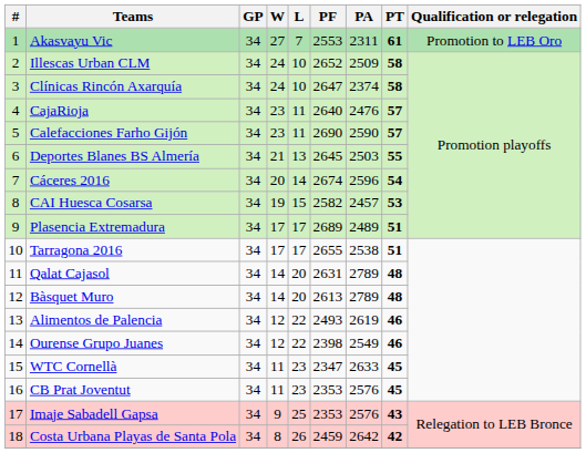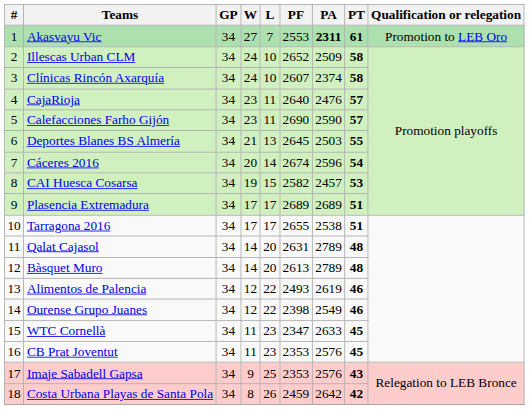 <table class="wikitable" style="text-align: center;">
 <tr>
 <th>#</th>
 <th>Teams</th>
 <th>GP</th>
 <th>W</th>
 <th>L</th>
 <th>PF</th>
 <th>PA</th>
 <th>PT</th>
 <th>Qualification or relegation</th>
 </tr>
 <tr bgcolor=ACE1AF>
 <td>1</td>
 <td align="left"><a href='#'>Akasvayu Vic</a></td>
 <td>34</td>
 <td>27</td>
 <td>7</td>
 <td>2553</td>
-<td>2311</td>
+<td><strong>2311</strong></td>
 <td><strong>61</strong></td>
 <td align="center">Promotion to <a href='#'>LEB Oro</a></td>
 </tr>
 <tr bgcolor=D0F0C0>
 <td>2</td>
 <td align="left"><a href='#'>Illescas Urban CLM</a></td>
 <td>34</td>
 <td>24</td>
 <td>10</td>
 <td>2652</td>
 <td>2509</td>
 <td><strong>58</strong></td>
 <td rowspan=8>Promotion playoffs</td>
 </tr>
 <tr bgcolor=D0F0C0>
 <td>3</td>
 <td align="left"><a href='#'>Clínicas Rincón Axarquía</a></td>
 <td>34</td>
 <td>24</td>
 <td>10</td>
-<td>2647</td>
+<td>2607</td>
 <td>2374</td>
 <td><strong>58</strong></td>
 </tr>
 <tr bgcolor=D0F0C0>
 <td>4</td>
 <td align="left"><a href='#'>CajaRioja</a></td>
 <td>34</td>
 <td>23</td>
 <td>11</td>
 <td>2640</td>
 <td>2476</td>
 <td><strong>57</strong></td>
 </tr>
 <tr bgcolor=D0F0C0>
 <td>5</td>
 <td align="left"><a href='#'>Calefacciones Farho Gijón</a></td>
 <td>34</td>
 <td>23</td>
 <td>11</td>
 <td>2690</td>
 <td>2590</td>
 <td><strong>57</strong></td>
 </tr>
 <tr bgcolor=D0F0C0>
 <td>6</td>
 <td align="left"><a href='#'>Deportes Blanes BS Almería</a></td>
 <td>34</td>
 <td>21</td>
 <td>13</td>
 <td>2645</td>
 <td>2503</td>
 <td><strong>55</strong></td>
 </tr>
 <tr bgcolor=D0F0C0>
 <td>7</td>
 <td align="left"><a href='#'>Cáceres 2016</a></td>
 <td>34</td>
 <td>20</td>
 <td>14</td>
 <td>2674</td>
 <td>2596</td>
 <td><strong>54</strong></td>
 </tr>
 <tr bgcolor=D0F0C0>
 <td>8</td>
 <td align="left"><a href='#'>CAI Huesca Cosarsa</a></td>
 <td>34</td>
 <td>19</td>
 <td>15</td>
 <td>2582</td>
 <td>2457</td>
 <td><strong>53</strong></td>
 </tr>
 <tr bgcolor=D0F0C0>
 <td>9</td>
 <td align="left"><a href='#'>Plasencia Extremadura</a></td>
 <td>34</td>
 <td>17</td>
 <td>17</td>
 <td>2689</td>
-<td>2489</td>
+<td>2689</td>
 <td><strong>51</strong></td>
 </tr>
 <tr>
 <td>10</td>
 <td align="left"><a href='#'>Tarragona 2016</a></td>
 <td>34</td>
 <td>17</td>
 <td>17</td>
 <td>2655</td>
 <td>2538</td>
 <td><strong>51</strong></td>
 </tr>
 <tr>
 <td>11</td>
 <td align="left"><a href='#'>Qalat Cajasol</a></td>
 <td>34</td>
 <td>14</td>
 <td>20</td>
 <td>2631</td>
 <td>2789</td>
 <td><strong>48</strong></td>
 </tr>
 <tr>
 <td>12</td>
 <td align="left"><a href='#'>Bàsquet Muro</a></td>
 <td>34</td>
 <td>14</td>
 <td>20</td>
 <td>2613</td>
 <td>2789</td>
 <td><strong>48</strong></td>
 </tr>
 <tr>
 <td>13</td>
 <td align="left"><a href='#'>Alimentos de Palencia</a></td>
 <td>34</td>
 <td>12</td>
 <td>22</td>
 <td>2493</td>
 <td>2619</td>
 <td><strong>46</strong></td>
 </tr>
 <tr>
 <td>14</td>
 <td align="left"><a href='#'>Ourense Grupo Juanes</a></td>
 <td>34</td>
 <td>12</td>
 <td>22</td>
 <td>2398</td>
 <td>2549</td>
 <td><strong>46</strong></td>
 </tr>
 <tr>
 <td>15</td>
 <td align="left"><a href='#'>WTC Cornellà</a></td>
 <td>34</td>
 <td>11</td>
 <td>23</td>
 <td>2347</td>
 <td>2633</td>
 <td><strong>45</strong></td>
 </tr>
 <tr>
 <td>16</td>
 <td align="left"><a href='#'>CB Prat Joventut</a></td>
 <td>34</td>
 <td>11</td>
 <td>23</td>
 <td>2353</td>
 <td>2576</td>
 <td><strong>45</strong></td>
 </tr>
 <tr bgcolor=FFCCCC>
 <td>17</td>
 <td align="left"><a href='#'>Imaje Sabadell Gapsa</a></td>
 <td>34</td>
 <td>9</td>
 <td>25</td>
 <td>2353</td>
 <td>2576</td>
 <td><strong>43</strong></td>
 <td rowspan=2>Relegation to LEB Bronce</td>
 </tr>
 <tr bgcolor=FFCCCC>
 <td>18</td>
 <td align="left"><a href='#'>Costa Urbana Playas de Santa Pola</a></td>
 <td>34</td>
 <td>8</td>
 <td>26</td>
 <td>2459</td>
 <td>2642</td>
 <td><strong>42</strong></td>
 </tr>
 <tr>
 </tr>
 </table>
